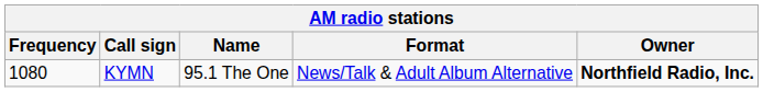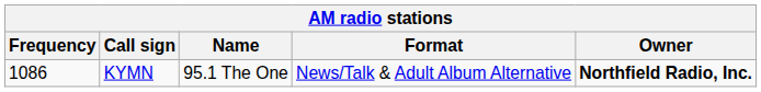 <table class="wikitable">
 <tr>
 <th align="center" colspan="5"><strong><a href='#'>AM radio</a> stations</strong></th>
 </tr>
 <tr>
 <th>Frequency</th>
 <th>Call sign</th>
 <th>Name</th>
 <th>Format</th>
 <th>Owner</th>
 </tr>
 <tr>
-<td>1080</td>
+<td>1086</td>
 <td><a href='#'>KYMN</a></td>
 <td>95.1 The One</td>
 <td><a href='#'>News/Talk</a> & <a href='#'>Adult Album Alternative</a></td>
 <td><strong>Northfield Radio, Inc.</strong></td>
 </tr>
 </table>
